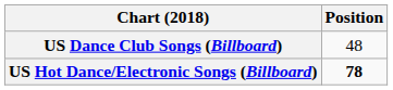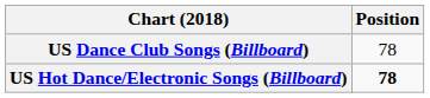 <table class="wikitable sortable plainrowheaders" style="text-align:center">
 <tr>
 <th scope="col">Chart (2018)</th>
 <th scope="col">Position</th>
 </tr>
 <tr>
 <th scope="row">US <a href='#'>Dance Club Songs</a> (<em><a href='#'>Billboard</a></em>)</th>
-<td>48</td>
+<td>78</td>
 </tr>
 <tr>
 <th scope="row">US <a href='#'>Hot Dance/Electronic Songs</a> (<em><a href='#'>Billboard</a></em>)</th>
 <td><strong>78</strong></td>
 </tr>
 </table>
